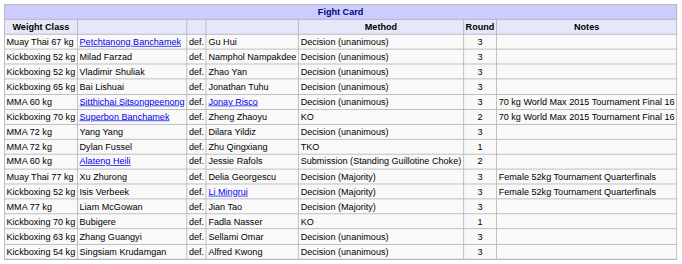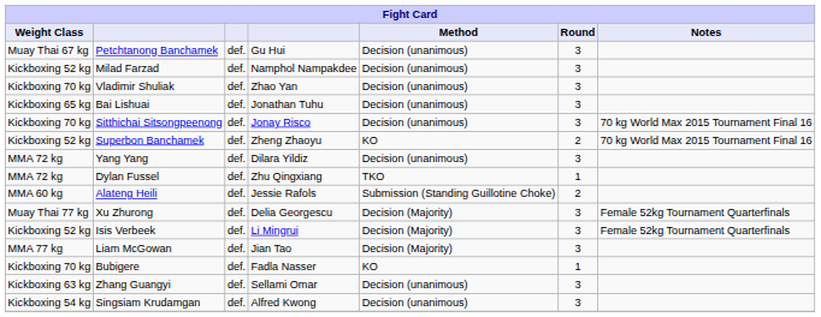 <table class="wikitable" style="font-size: 80%;">
 <tr>
 <th colspan="8" style="background-color: #ccf; color: #000080; text-align: center;"><strong>Fight Card</strong></th>
 </tr>
 <tr>
 <th colspan="1" style="background-color: #E6E8FA; color: #000000; text-align: center;">Weight Class</th>
 <th colspan="1" style="background-color: #E6E8FA; color: #000000; text-align: center;"></th>
 <th colspan="1" style="background-color: #E6E8FA; color: #000000; text-align: center;"></th>
 <th colspan="1" style="background-color: #E6E8FA; color: #000000; text-align: center;"></th>
 <th colspan="1" style="background-color: #E6E8FA; color: #000000; text-align: center;">Method</th>
 <th colspan="1" style="background-color: #E6E8FA; color: #000000; text-align: center;">Round</th>
 <th colspan="1" style="background-color: #E6E8FA; color: #000000; text-align: center;">Notes</th>
 </tr>
 <tr>
 <td>Muay Thai 67 kg</td>
 <td> <a href='#'>Petchtanong Banchamek</a></td>
 <td align=center>def.</td>
 <td> Gu Hui</td>
 <td>Decision (unanimous)</td>
 <td align=center>3</td>
 <td></td>
 </tr>
 <tr>
 <td>Kickboxing 52 kg</td>
 <td> Milad Farzad</td>
 <td align=center>def.</td>
 <td> Namphol Nampakdee</td>
 <td>Decision (unanimous)</td>
 <td align=center>3</td>
 <td></td>
 </tr>
 <tr>
-<td>Kickboxing 52 kg</td>
+<td>Kickboxing 70 kg</td>
 <td> Vladimir Shuliak</td>
 <td align=center>def.</td>
 <td> Zhao Yan</td>
 <td>Decision (unanimous)</td>
 <td align=center>3</td>
 <td></td>
 </tr>
 <tr>
 <td>Kickboxing 65 kg</td>
 <td> Bai Lishuai</td>
 <td align=center>def.</td>
 <td> Jonathan Tuhu</td>
 <td>Decision (unanimous)</td>
 <td align=center>3</td>
 <td></td>
 </tr>
 <tr>
-<td>MMA 60 kg</td>
+<td>Kickboxing 70 kg</td>
 <td> <a href='#'>Sitthichai Sitsongpeenong</a></td>
 <td align=center>def.</td>
 <td> <a href='#'>Jonay Risco</a></td>
 <td>Decision (unanimous)</td>
 <td align=center>3</td>
 <td>70 kg World Max 2015 Tournament Final 16</td>
 </tr>
 <tr>
-<td>Kickboxing 70 kg</td>
+<td>Kickboxing 52 kg</td>
 <td> <a href='#'>Superbon Banchamek</a></td>
 <td align=center>def.</td>
 <td> Zheng Zhaoyu</td>
 <td>KO</td>
 <td align=center>2</td>
 <td>70 kg World Max 2015 Tournament Final 16</td>
 </tr>
 <tr>
 <td>MMA 72 kg</td>
 <td> Yang Yang</td>
 <td align=center>def.</td>
 <td> Dilara Yildiz</td>
 <td>Decision (unanimous)</td>
 <td align=center>3</td>
 <td></td>
 </tr>
 <tr>
 <td>MMA 72 kg</td>
 <td> Dylan Fussel</td>
 <td align=center>def.</td>
 <td> Zhu Qingxiang</td>
 <td>TKO</td>
 <td align=center>1</td>
 <td></td>
 </tr>
 <tr>
 <td>MMA 60 kg</td>
 <td> <a href='#'>Alateng Heili</a></td>
 <td align=center>def.</td>
 <td> Jessie Rafols</td>
 <td>Submission (Standing Guillotine Choke)</td>
 <td align=center>2</td>
 <td></td>
 </tr>
 <tr>
 <td>Muay Thai 77 kg</td>
 <td> Xu Zhurong</td>
 <td align=center>def.</td>
 <td> Delia Georgescu</td>
 <td>Decision (Majority)</td>
 <td align=center>3</td>
 <td>Female 52kg Tournament Quarterfinals</td>
 </tr>
 <tr>
 <td>Kickboxing 52 kg</td>
 <td> Isis Verbeek</td>
 <td align=center>def.</td>
 <td> <a href='#'>Li Mingrui</a></td>
 <td>Decision (Majority)</td>
 <td align=center>3</td>
 <td>Female 52kg Tournament Quarterfinals</td>
 </tr>
 <tr>
 <td>MMA 77 kg</td>
 <td> Liam McGowan</td>
 <td align=center>def.</td>
 <td> Jian Tao</td>
 <td>Decision (Majority)</td>
 <td align=center>3</td>
 <td></td>
 </tr>
 <tr>
 <td>Kickboxing 70 kg</td>
 <td> Bubigere</td>
 <td align=center>def.</td>
 <td> Fadla Nasser</td>
 <td>KO</td>
 <td align=center>1</td>
 <td></td>
 </tr>
 <tr>
 <td>Kickboxing 63 kg</td>
 <td> Zhang Guangyi</td>
 <td align=center>def.</td>
 <td> Sellami Omar</td>
 <td>Decision (unanimous)</td>
 <td align=center>3</td>
 <td></td>
 </tr>
 <tr>
 <td>Kickboxing 54 kg</td>
 <td> Singsiam Krudamgan</td>
 <td align=center>def.</td>
 <td> Alfred Kwong</td>
 <td>Decision (unanimous)</td>
 <td align=center>3</td>
 <td></td>
 </tr>
 <tr>
 </tr>
 </table>
